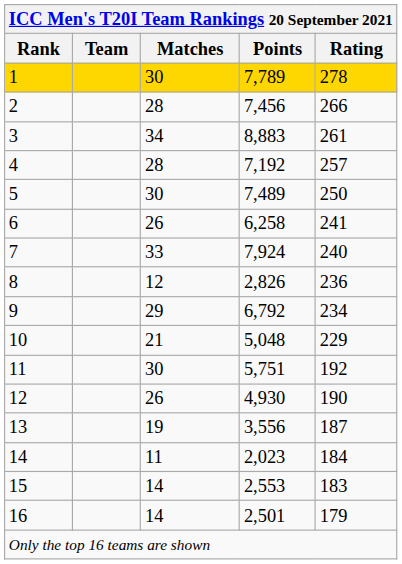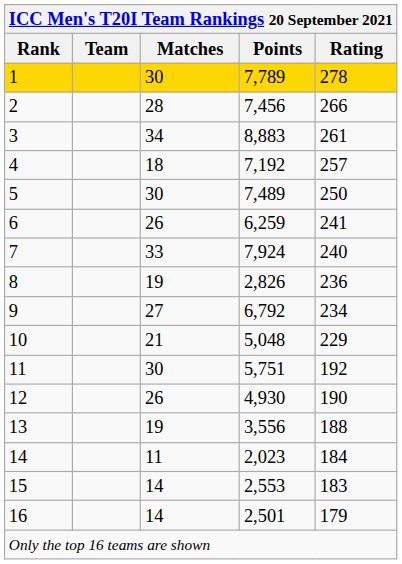 <table class="wikitable" stp;">
 <tr>
 <th colspan="5"><a href='#'>ICC Men's T20I Team Rankings</a> <small>20 September 2021</small></th>
 </tr>
 <tr>
 <th>Rank</th>
 <th>Team</th>
 <th>Matches</th>
 <th>Points</th>
 <th>Rating</th>
 </tr>
 <tr style="background:gold">
 <td>1</td>
 <td style=text-align:left;></td>
 <td>30</td>
 <td>7,789</td>
 <td>278</td>
 </tr>
 <tr>
 <td>2</td>
 <td style=text-align:left;></td>
 <td>28</td>
 <td>7,456</td>
 <td>266</td>
 </tr>
 <tr>
 <td>3</td>
 <td style=text-align:left;></td>
 <td>34</td>
 <td>8,883</td>
 <td>261</td>
 </tr>
 <tr>
 <td>4</td>
 <td style=text-align:left;></td>
-<td>28</td>
+<td>18</td>
 <td>7,192</td>
 <td>257</td>
 </tr>
 <tr>
 <td>5</td>
 <td style=text-align:left;></td>
 <td>30</td>
 <td>7,489</td>
 <td>250</td>
 </tr>
 <tr>
 <td>6</td>
 <td style=text-align:left;></td>
 <td>26</td>
-<td>6,258</td>
+<td>6,259</td>
 <td>241</td>
 </tr>
 <tr>
 <td>7</td>
 <td style=text-align:left;></td>
 <td>33</td>
 <td>7,924</td>
 <td>240</td>
 </tr>
 <tr>
 <td>8</td>
 <td style=text-align:left;></td>
-<td>12</td>
+<td>19</td>
 <td>2,826</td>
 <td>236</td>
 </tr>
 <tr>
 <td>9</td>
 <td style=text-align:left;></td>
-<td>29</td>
+<td>27</td>
 <td>6,792</td>
 <td>234</td>
 </tr>
 <tr>
 <td>10</td>
 <td style=text-align:left;></td>
 <td>21</td>
 <td>5,048</td>
 <td>229</td>
 </tr>
 <tr>
 <td>11</td>
 <td style=text-align:left;></td>
 <td>30</td>
 <td>5,751</td>
 <td>192</td>
 </tr>
 <tr>
 <td>12</td>
 <td style=text-align:left;></td>
 <td>26</td>
 <td>4,930</td>
 <td>190</td>
 </tr>
 <tr>
 <td>13</td>
 <td style=text-align:left;></td>
 <td>19</td>
 <td>3,556</td>
-<td>187</td>
+<td>188</td>
 </tr>
 <tr>
 <td>14</td>
 <td style=text-align:left;></td>
 <td>11</td>
 <td>2,023</td>
 <td>184</td>
 </tr>
 <tr>
 <td>15</td>
 <td style=text-align:left;></td>
 <td>14</td>
 <td>2,553</td>
 <td>183</td>
 </tr>
 <tr>
 <td>16</td>
 <td style=text-align:left;></td>
 <td>14</td>
 <td>2,501</td>
 <td>179</td>
 </tr>
 <tr>
 <td colspan="5"><small><em>Only the top 16 teams are shown</em></small></td>
 </tr>
 </table>
